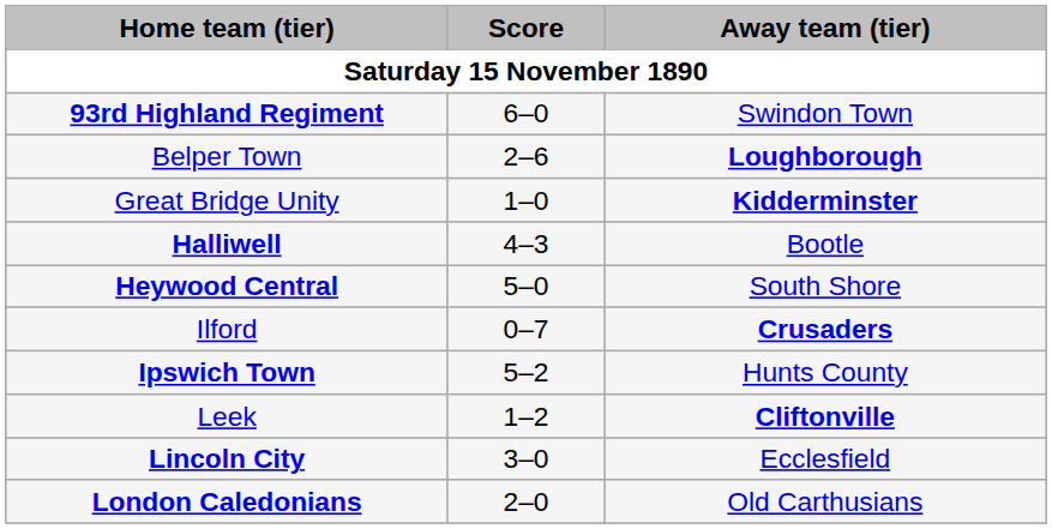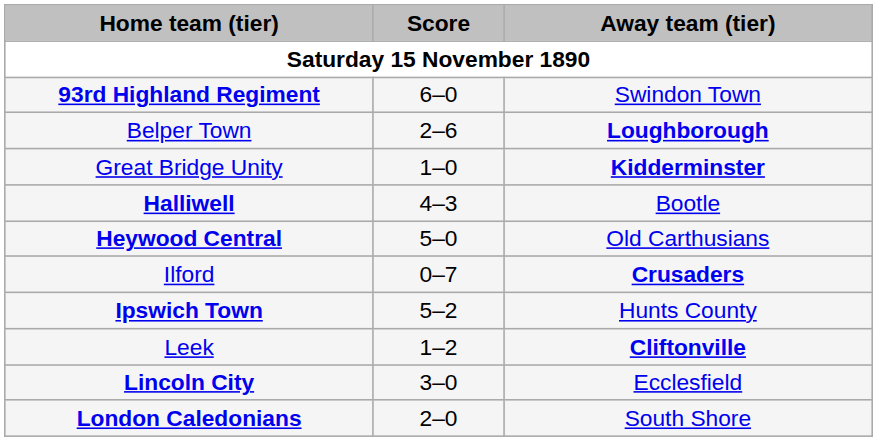 <table class="wikitable" style="width: 550px; background:WhiteSmoke; text-align:center; font-size:90%">
 <tr>
 <td scope="col" style="width: 42.50%; background:silver;"><strong>Home team (tier)</strong></td>
 <td scope="col" style="width: 15.00%; background:silver;"><strong>Score</strong></td>
 <td scope="col" style="width: 42.50%; background:silver;"><strong>Away team (tier)</strong></td>
 </tr>
 <tr>
 <td colspan="3" style= background:White><strong>Saturday 15 November 1890</strong></td>
 </tr>
 <tr>
 <td><strong><a href='#'>93rd Highland Regiment</a></strong></td>
 <td>6–0</td>
 <td><a href='#'>Swindon Town</a></td>
 </tr>
 <tr>
 <td><a href='#'>Belper Town</a></td>
 <td>2–6</td>
 <td><strong><a href='#'>Loughborough</a></strong></td>
 </tr>
 <tr>
 <td><a href='#'>Great Bridge Unity</a></td>
 <td>1–0</td>
 <td><strong><a href='#'>Kidderminster</a></strong></td>
 </tr>
 <tr>
 <td><strong><a href='#'>Halliwell</a></strong></td>
 <td>4–3</td>
 <td><a href='#'>Bootle</a></td>
 </tr>
 <tr>
 <td><strong><a href='#'>Heywood Central</a></strong></td>
 <td>5–0</td>
-<td><a href='#'>South Shore</a></td>
+<td><a href='#'>Old Carthusians</a></td>
 </tr>
 <tr>
 <td><a href='#'>Ilford</a></td>
 <td>0–7</td>
 <td><strong><a href='#'>Crusaders</a></strong></td>
 </tr>
 <tr>
 <td><strong><a href='#'>Ipswich Town</a></strong></td>
 <td>5–2</td>
 <td><a href='#'>Hunts County</a></td>
 </tr>
 <tr>
 <td><a href='#'>Leek</a></td>
 <td>1–2</td>
 <td><strong><a href='#'>Cliftonville</a></strong></td>
 </tr>
 <tr>
 <td><strong><a href='#'>Lincoln City</a></strong></td>
 <td>3–0</td>
 <td><a href='#'>Ecclesfield</a></td>
 </tr>
 <tr>
 <td><strong><a href='#'>London Caledonians</a></strong></td>
 <td>2–0</td>
-<td><a href='#'>Old Carthusians</a></td>
+<td><a href='#'>South Shore</a></td>
 </tr>
 </table>
